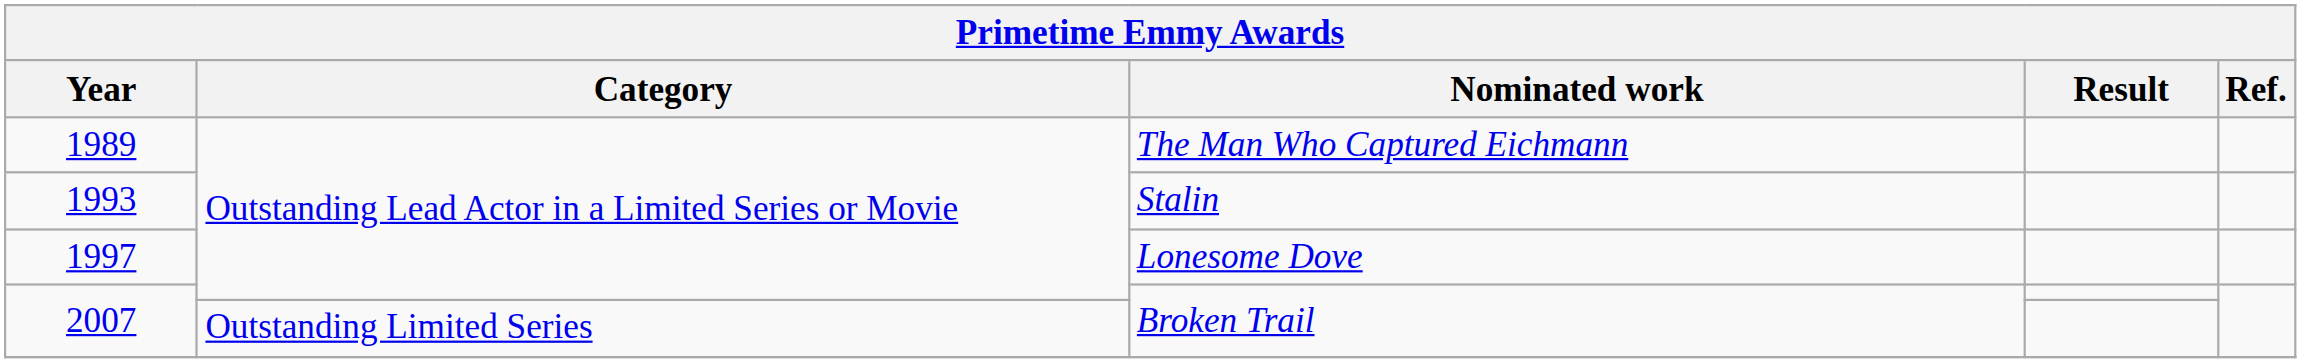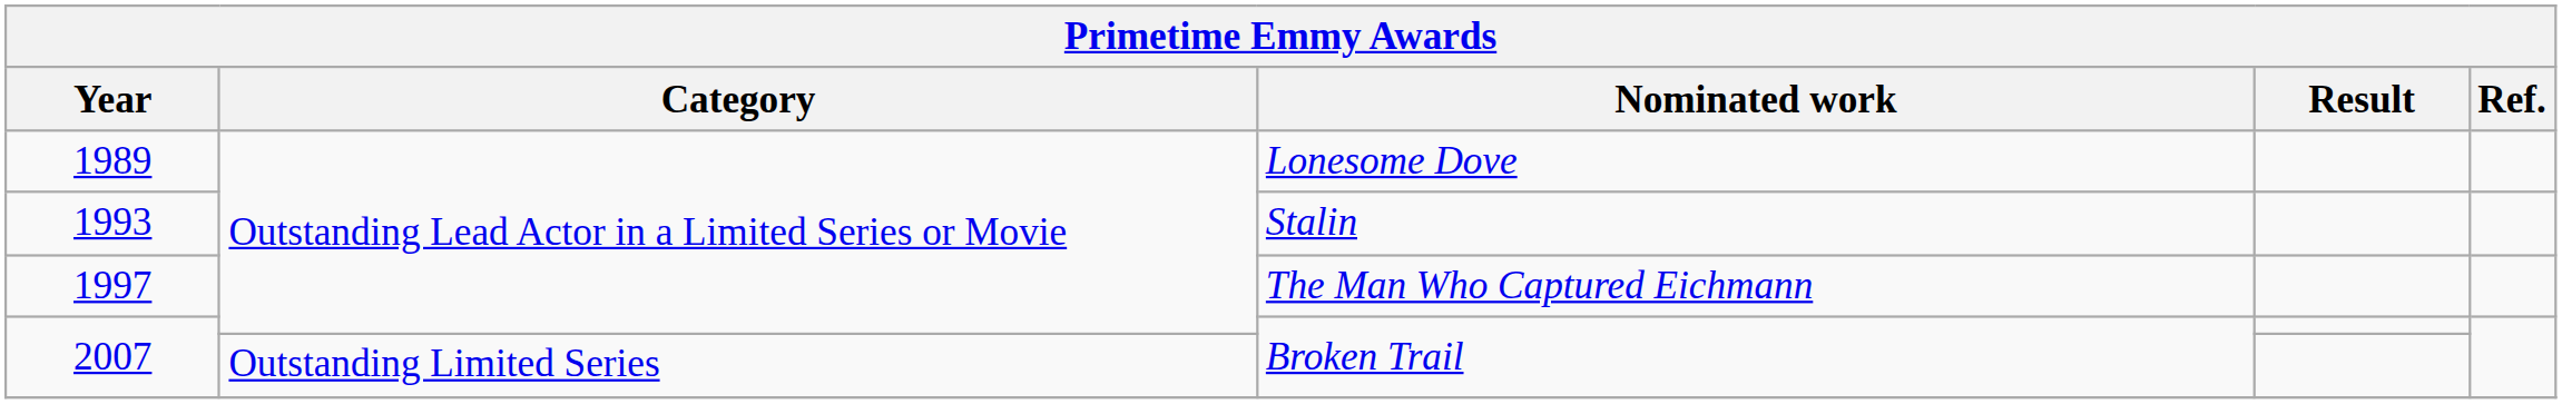 <table class=wikitable>
 <tr>
 <th colspan=5><a href='#'>Primetime Emmy Awards</a></th>
 </tr>
 <tr>
 <th scope="col" style="width:5em;">Year</th>
 <th scope="col" style="width:26em;">Category</th>
 <th scope="col" style="width:25em;">Nominated work</th>
 <th scope="col" style="width:5em;">Result</th>
 <th>Ref.</th>
 </tr>
 <tr>
 <td style="text-align:center;"><a href='#'>1989</a></td>
 <td rowspan="4"><a href='#'>Outstanding Lead Actor in a Limited Series or Movie</a></td>
-<td><em><a href='#'>The Man Who Captured Eichmann</a></em></td>
+<td><em><a href='#'>Lonesome Dove</a></em></td>
 <td></td>
 <td></td>
 </tr>
 <tr>
 <td style="text-align:center;"><a href='#'>1993</a></td>
 <td><em><a href='#'>Stalin</a></em></td>
 <td></td>
 <td></td>
 </tr>
 <tr>
 <td style="text-align:center;"><a href='#'>1997</a></td>
-<td><em><a href='#'>Lonesome Dove</a></em></td>
+<td><em><a href='#'>The Man Who Captured Eichmann</a></em></td>
 <td></td>
 <td></td>
 </tr>
 <tr>
 <td style="text-align:center;", rowspan="2"><a href='#'>2007</a></td>
 <td rowspan="2"><em><a href='#'>Broken Trail</a></em></td>
 <td></td>
 <td rowspan=2></td>
 </tr>
 <tr>
 <td><a href='#'>Outstanding Limited Series</a></td>
 <td></td>
 </tr>
 <tr>
 </tr>
 </table>
